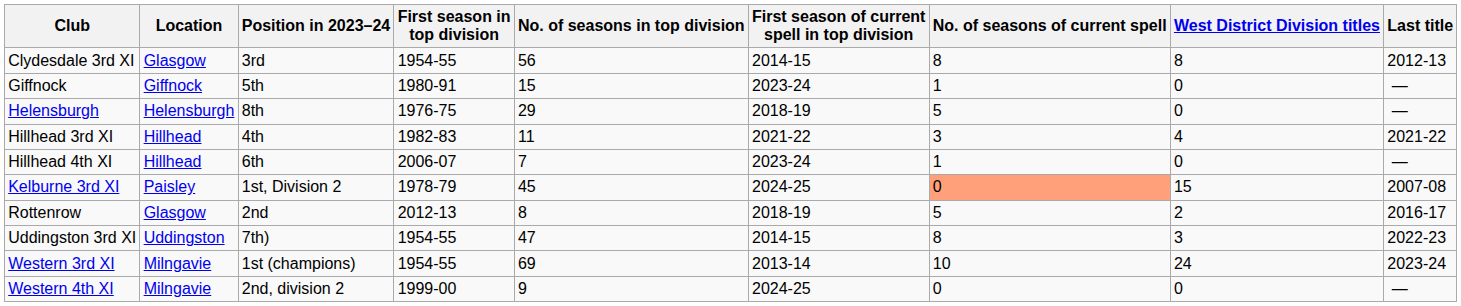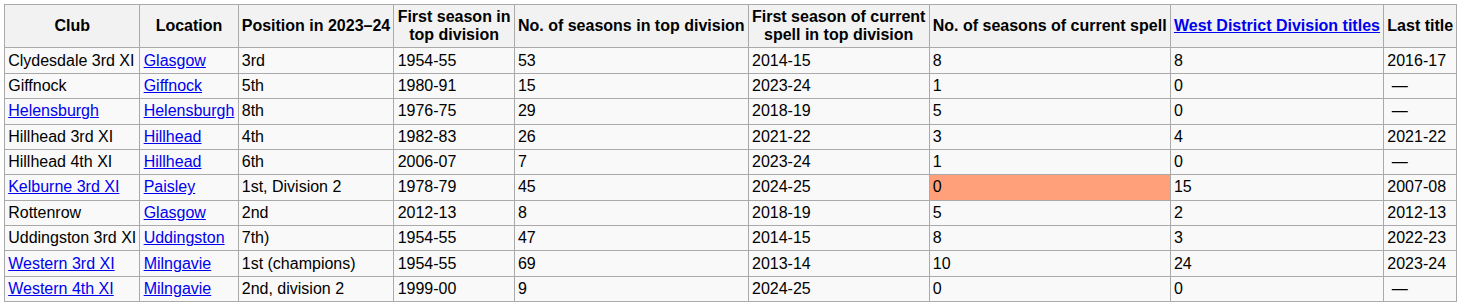 <table class="wikitable sortable" style="text-align: left">
 <tr>
 <th>Club</th>
 <th>Location</th>
 <th>Position in 2023–24</th>
 <th>First season in<br>top division</th>
 <th>No. of seasons in top division</th>
 <th>First season of current<br>spell in top division</th>
 <th>No. of seasons of current spell</th>
 <th><a href='#'>West District Division titles</a></th>
 <th>Last title</th>
 </tr>
 <tr>
 <td>Clydesdale 3rd XI</td>
 <td><a href='#'>Glasgow</a></td>
 <td>3rd</td>
 <td>1954-55</td>
-<td>56</td>
+<td>53</td>
 <td>2014-15</td>
 <td>8</td>
 <td>8 </td>
-<td>2012-13</td>
+<td>2016-17</td>
 </tr>
 <tr>
 <td>Giffnock</td>
 <td><a href='#'>Giffnock</a></td>
 <td>5th</td>
 <td>1980-91</td>
 <td>15</td>
 <td>2023-24</td>
 <td>1</td>
 <td>0</td>
 <td> —</td>
 </tr>
 <tr>
 <td><a href='#'>Helensburgh</a></td>
 <td><a href='#'>Helensburgh</a></td>
 <td>8th</td>
 <td>1976-75</td>
 <td>29</td>
 <td>2018-19</td>
 <td>5</td>
 <td>0</td>
 <td> —</td>
 </tr>
 <tr>
 <td>Hillhead 3rd XI</td>
 <td><a href='#'>Hillhead</a></td>
 <td> 4th</td>
 <td>1982-83</td>
-<td>11</td>
+<td>26</td>
 <td>2021-22</td>
 <td>3</td>
 <td>4</td>
 <td>2021-22</td>
 </tr>
 <tr>
 <td>Hillhead 4th XI</td>
 <td><a href='#'>Hillhead</a></td>
 <td>6th</td>
 <td>2006-07</td>
 <td>7</td>
 <td>2023-24</td>
 <td>1</td>
 <td>0</td>
 <td> —</td>
 </tr>
 <tr>
 <td><a href='#'>Kelburne 3rd XI</a></td>
 <td><a href='#'>Paisley</a></td>
 <td> 1st, Division 2</td>
 <td>1978-79</td>
 <td>45</td>
 <td>2024-25</td>
 <td style="background: lightsalmon;">0</td>
 <td>15 </td>
 <td>2007-08</td>
 </tr>
 <tr>
 <td>Rottenrow</td>
 <td><a href='#'>Glasgow</a></td>
 <td>2nd</td>
 <td>2012-13</td>
 <td>8</td>
 <td>2018-19</td>
 <td>5</td>
 <td>2</td>
-<td>2016-17</td>
+<td>2012-13</td>
 </tr>
 <tr>
 <td>Uddingston 3rd XI</td>
 <td><a href='#'>Uddingston</a></td>
 <td>7th)</td>
 <td>1954-55 </td>
 <td>47</td>
 <td>2014-15</td>
 <td>8</td>
 <td>3</td>
 <td>2022-23</td>
 </tr>
 <tr>
 <td><a href='#'>Western 3rd XI</a></td>
 <td><a href='#'>Milngavie</a></td>
 <td>1st (champions)</td>
 <td>1954-55</td>
 <td>69</td>
 <td>2013-14</td>
 <td>10</td>
 <td>24</td>
 <td>2023-24</td>
 </tr>
 <tr>
 <td><a href='#'>Western 4th XI</a></td>
 <td><a href='#'>Milngavie</a></td>
 <td>2nd, division 2</td>
 <td>1999-00</td>
 <td>9</td>
 <td>2024-25</td>
 <td>0</td>
 <td>0</td>
 <td> —</td>
 </tr>
 <tr>
 </tr>
 </table>
